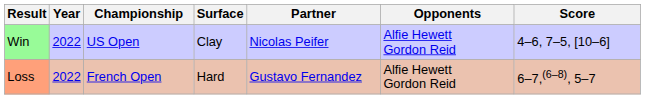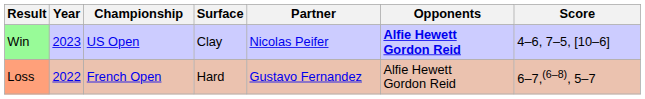 <table class="sortable wikitable">
 <tr>
 <th>Result</th>
 <th>Year</th>
 <th style="width:130px;">Championship</th>
 <th style="width:20px;">Surface</th>
 <th style="width:160px;">Partner</th>
 <th style="width:160px;">Opponents</th>
 <th style="width:150px;" class="unsortable">Score</th>
 </tr>
 <tr bgcolor=CCCCFF>
 <td style="background:#98FB98;">Win</td>
-<td><a href='#'>2022</a></td>
+<td><a href='#'>2023</a></td>
 <td><a href='#'>US Open</a></td>
 <td>Clay</td>
 <td> <a href='#'>Nicolas Peifer</a></td>
-<td> <a href='#'>Alfie Hewett</a><br> <a href='#'>Gordon Reid</a></td>
+<td><strong> <a href='#'>Alfie Hewett</a><br> <a href='#'>Gordon Reid</a></strong></td>
 <td>4–6, 7–5, [10–6]</td>
 </tr>
 <tr style="background:#ebc2af;">
 <td style="background:#FFA07A">Loss</td>
 <td><a href='#'>2022</a></td>
 <td><a href='#'>French Open</a></td>
 <td>Hard</td>
 <td> <a href='#'>Gustavo Fernandez</a></td>
 <td> Alfie Hewett<br> Gordon Reid</td>
 <td>6–7,<sup>(6–8)</sup>, 5–7</td>
 </tr>
 </table>
